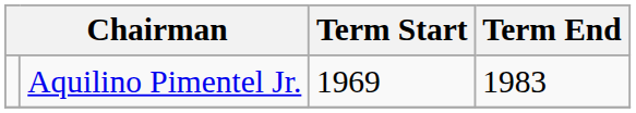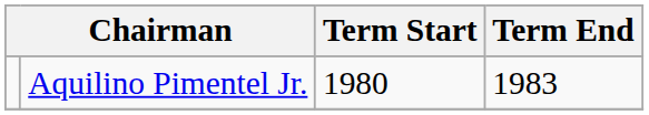 <table class="wikitable collapsible sortable">
 <tr>
 <th colspan="2">Chairman</th>
 <th>Term Start</th>
 <th>Term End</th>
 </tr>
 <tr>
 <td></td>
 <td><a href='#'>Aquilino Pimentel Jr.</a></td>
-<td>1969</td>
+<td>1980</td>
 <td>1983</td>
 </tr>
 <tr>
 </tr>
 </table>
